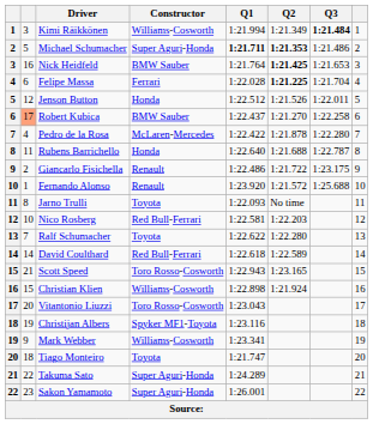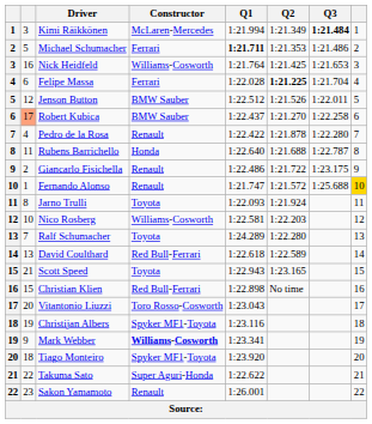 <table class="wikitable sortable" style="font-size: 85%;">
 <tr>
 <th></th>
 <th></th>
 <th>Driver</th>
 <th>Constructor</th>
 <th>Q1</th>
 <th>Q2</th>
 <th>Q3</th>
 <th></th>
 </tr>
 <tr>
 <th>1</th>
 <td>3</td>
 <td> <a href='#'>Kimi Räikkönen</a></td>
-<td><a href='#'>Williams</a>-<a href='#'>Cosworth</a></td>
+<td><a href='#'>McLaren</a>-<a href='#'>Mercedes</a></td>
 <td>1:21.994</td>
 <td>1:21.349</td>
 <td><strong>1:21.484</strong></td>
 <td>1</td>
 </tr>
 <tr>
 <th>2</th>
 <td>5</td>
 <td> <a href='#'>Michael Schumacher</a></td>
-<td><a href='#'>Super Aguri</a>-<a href='#'>Honda</a></td>
+<td><a href='#'>Ferrari</a></td>
 <td><strong>1:21.711</strong></td>
-<td><strong>1:21.353</strong></td>
+<td>1:21.353</td>
 <td>1:21.486</td>
 <td>2</td>
 </tr>
 <tr>
 <th>3</th>
 <td>16</td>
 <td> <a href='#'>Nick Heidfeld</a></td>
-<td><a href='#'>BMW Sauber</a></td>
+<td><a href='#'>Williams</a>-<a href='#'>Cosworth</a></td>
 <td>1:21.764</td>
-<td><strong>1:21.425</strong></td>
+<td>1:21.425</td>
 <td>1:21.653</td>
 <td>3</td>
 </tr>
 <tr>
 <th>4</th>
 <td>6</td>
 <td> <a href='#'>Felipe Massa</a></td>
 <td><a href='#'>Ferrari</a></td>
 <td>1:22.028</td>
 <td><strong>1:21.225</strong></td>
 <td>1:21.704</td>
 <td>4</td>
 </tr>
 <tr>
 <th>5</th>
 <td>12</td>
 <td> <a href='#'>Jenson Button</a></td>
-<td><a href='#'>Honda</a></td>
+<td><a href='#'>BMW Sauber</a></td>
 <td>1:22.512</td>
 <td>1:21.526</td>
 <td>1:22.011</td>
 <td>5</td>
 </tr>
 <tr>
 <th>6</th>
 <td style="background: lightsalmon;">17</td>
 <td> <a href='#'>Robert Kubica</a></td>
 <td><a href='#'>BMW Sauber</a></td>
 <td>1:22.437</td>
 <td>1:21.270</td>
 <td>1:22.258</td>
 <td>6</td>
 </tr>
 <tr>
 <th>7</th>
 <td>4</td>
 <td> <a href='#'>Pedro de la Rosa</a></td>
-<td><a href='#'>McLaren</a>-<a href='#'>Mercedes</a></td>
+<td><a href='#'>Renault</a></td>
 <td>1:22.422</td>
 <td>1:21.878</td>
 <td>1:22.280</td>
 <td>7</td>
 </tr>
 <tr>
 <th>8</th>
 <td>11</td>
 <td> <a href='#'>Rubens Barrichello</a></td>
 <td><a href='#'>Honda</a></td>
 <td>1:22.640</td>
 <td>1:21.688</td>
 <td>1:22.787</td>
 <td>8</td>
 </tr>
 <tr>
 <th>9</th>
 <td>2</td>
 <td> <a href='#'>Giancarlo Fisichella</a></td>
 <td><a href='#'>Renault</a></td>
 <td>1:22.486</td>
 <td>1:21.722</td>
 <td>1:23.175</td>
 <td>9</td>
 </tr>
 <tr>
 <th>10</th>
 <td>1</td>
 <td> <a href='#'>Fernando Alonso</a></td>
 <td><a href='#'>Renault</a></td>
-<td>1:23.920</td>
+<td>1:21.747</td>
 <td>1:21.572</td>
 <td>1:25.688</td>
-<td>10</td>
+<td style="background: gold;">10</td>
 </tr>
 <tr>
 <th>11</th>
 <td>8</td>
 <td> <a href='#'>Jarno Trulli</a></td>
 <td><a href='#'>Toyota</a></td>
 <td>1:22.093</td>
-<td>No time</td>
+<td>1:21.924</td>
 <td></td>
 <td>11</td>
 </tr>
 <tr>
 <th>12</th>
 <td>10</td>
 <td> <a href='#'>Nico Rosberg</a></td>
-<td><a href='#'>Red Bull</a>-<a href='#'>Ferrari</a></td>
+<td><a href='#'>Williams</a>-<a href='#'>Cosworth</a></td>
 <td>1:22.581</td>
 <td>1:22.203</td>
 <td></td>
 <td>12</td>
 </tr>
 <tr>
 <th>13</th>
 <td>7</td>
 <td> <a href='#'>Ralf Schumacher</a></td>
 <td><a href='#'>Toyota</a></td>
-<td>1:22.622</td>
+<td>1:24.289</td>
 <td>1:22.280</td>
 <td></td>
 <td>13</td>
 </tr>
 <tr>
 <th>14</th>
-<td>14</td>
+<td>13</td>
 <td> <a href='#'>David Coulthard</a></td>
 <td><a href='#'>Red Bull</a>-<a href='#'>Ferrari</a></td>
 <td>1:22.618</td>
 <td>1:22.589</td>
 <td></td>
 <td>14</td>
 </tr>
 <tr>
 <th>15</th>
 <td>21</td>
 <td> <a href='#'>Scott Speed</a></td>
-<td><a href='#'>Toro Rosso</a>-<a href='#'>Cosworth</a></td>
+<td><a href='#'>Toyota</a></td>
 <td>1:22.943</td>
 <td>1:23.165</td>
 <td></td>
 <td>15</td>
 </tr>
 <tr>
 <th>16</th>
 <td>15</td>
 <td> <a href='#'>Christian Klien</a></td>
-<td><a href='#'>Williams</a>-<a href='#'>Cosworth</a></td>
+<td><a href='#'>Red Bull</a>-<a href='#'>Ferrari</a></td>
 <td>1:22.898</td>
-<td>1:21.924</td>
+<td>No time</td>
 <td></td>
 <td>16</td>
 </tr>
 <tr>
 <th>17</th>
 <td>20</td>
 <td> <a href='#'>Vitantonio Liuzzi</a></td>
 <td><a href='#'>Toro Rosso</a>-<a href='#'>Cosworth</a></td>
 <td>1:23.043</td>
 <td></td>
 <td></td>
 <td>17</td>
 </tr>
 <tr>
 <th>18</th>
 <td>19</td>
 <td> <a href='#'>Christijan Albers</a></td>
 <td><a href='#'>Spyker MF1</a>-<a href='#'>Toyota</a></td>
 <td>1:23.116</td>
 <td></td>
 <td></td>
 <td>18</td>
 </tr>
 <tr>
 <th>19</th>
 <td>9</td>
 <td> <a href='#'>Mark Webber</a></td>
-<td><a href='#'>Williams</a>-<a href='#'>Cosworth</a></td>
+<td><strong><a href='#'>Williams</a>-<a href='#'>Cosworth</a></strong></td>
 <td>1:23.341</td>
 <td></td>
 <td></td>
 <td>19</td>
 </tr>
 <tr>
 <th>20</th>
 <td>18</td>
 <td> <a href='#'>Tiago Monteiro</a></td>
-<td><a href='#'>Toyota</a></td>
-<td>1:21.747</td>
+<td><a href='#'>Spyker MF1</a>-<a href='#'>Toyota</a></td>
+<td>1:23.920</td>
 <td></td>
 <td></td>
 <td>20</td>
 </tr>
 <tr>
 <th>21</th>
 <td>22</td>
 <td> <a href='#'>Takuma Sato</a></td>
 <td><a href='#'>Super Aguri</a>-<a href='#'>Honda</a></td>
-<td>1:24.289</td>
+<td>1:22.622</td>
 <td></td>
 <td></td>
 <td>21</td>
 </tr>
 <tr>
 <th>22</th>
 <td>23</td>
 <td> <a href='#'>Sakon Yamamoto</a></td>
-<td><a href='#'>Super Aguri</a>-<a href='#'>Honda</a></td>
+<td><a href='#'>Renault</a></td>
 <td>1:26.001</td>
 <td></td>
 <td></td>
 <td>22</td>
 </tr>
 <tr>
 <th colspan="8">Source:</th>
 </tr>
 </table>
